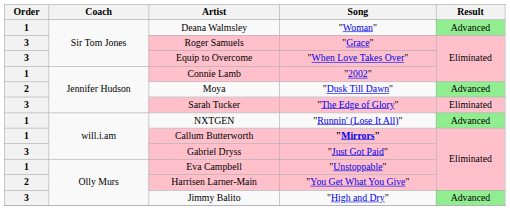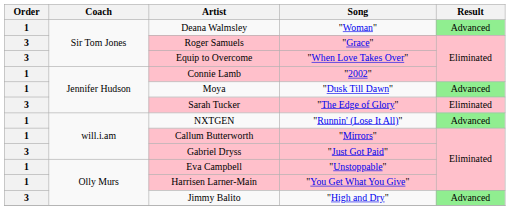 <table class="wikitable" style="text-align: center; width:65%;">
 <tr>
 <th>Order</th>
 <th>Coach</th>
 <th>Artist</th>
 <th>Song</th>
 <th>Result</th>
 </tr>
 <tr>
 <th>1</th>
 <td rowspan=3>Sir Tom Jones</td>
 <td>Deana Walmsley</td>
 <td>"<a href='#'>Woman</a>"</td>
 <td style="background:lightgreen;">Advanced</td>
 </tr>
 <tr>
 <th>3</th>
 <td style="background:pink;">Roger Samuels</td>
 <td style="background:pink;">"<a href='#'>Grace</a>"</td>
 <td rowspan="3" style="background:pink;">Eliminated</td>
 </tr>
 <tr>
 <th>3</th>
 <td style="background:pink;">Equip to Overcome</td>
 <td style="background:pink;">"<a href='#'>When Love Takes Over</a>"</td>
 </tr>
 <tr>
 <th>1</th>
 <td rowspan=3>Jennifer Hudson</td>
 <td style="background:pink;">Connie Lamb</td>
 <td style="background:pink;">"<a href='#'>2002</a>"</td>
 </tr>
 <tr>
-<th>2</th>
+<th>1</th>
 <td>Moya</td>
 <td>"<a href='#'>Dusk Till Dawn</a>"</td>
 <td style="background:lightgreen;">Advanced</td>
 </tr>
 <tr>
 <th>3</th>
 <td style="background:pink;">Sarah Tucker</td>
 <td style="background:pink;">"<a href='#'>The Edge of Glory</a>"</td>
 <td style="background:pink;">Eliminated</td>
 </tr>
 <tr>
 <th>1</th>
 <td rowspan=3>will.i.am</td>
 <td>NXTGEN</td>
 <td>"<a href='#'>Runnin' (Lose It All)</a>"</td>
 <td style="background:lightgreen;">Advanced</td>
 </tr>
 <tr>
 <th>1</th>
 <td style="background:pink;">Callum Butterworth</td>
-<td style="background:pink;"><strong>"<a href='#'>Mirrors</a>"</strong></td>
+<td style="background:pink;">"<a href='#'>Mirrors</a>"</td>
 <td rowspan="4" style="background:pink;">Eliminated</td>
 </tr>
 <tr>
 <th>3</th>
 <td style="background:pink;">Gabriel Dryss</td>
 <td style="background:pink;">"<a href='#'>Just Got Paid</a>"</td>
 </tr>
 <tr>
 <th>1</th>
 <td rowspan=3>Olly Murs</td>
 <td style="background:pink;">Eva Campbell</td>
 <td style="background:pink;">"<a href='#'>Unstoppable</a>"</td>
 </tr>
 <tr>
-<th>2</th>
+<th>1</th>
 <td style="background:pink;">Harrisen Larner-Main</td>
 <td style="background:pink;">"<a href='#'>You Get What You Give</a>"</td>
 </tr>
 <tr>
 <th>3</th>
 <td>Jimmy Balito</td>
 <td>"<a href='#'>High and Dry</a>"</td>
 <td style="background:lightgreen;">Advanced</td>
 </tr>
 <tr>
 </tr>
 </table>
